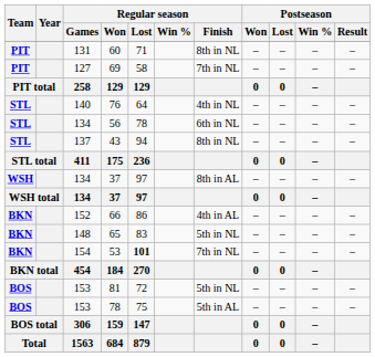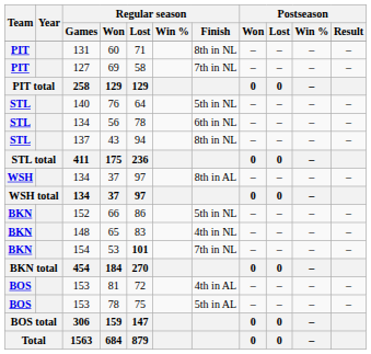 <table class="wikitable" style="font-size: 95%; text-align:center;">
 <tr>
 <th rowspan="2">Team</th>
 <th rowspan="2">Year</th>
 <th colspan="5">Regular season</th>
 <th colspan="4">Postseason</th>
 </tr>
 <tr>
 <th>Games</th>
 <th>Won</th>
 <th>Lost</th>
 <th>Win %</th>
 <th>Finish</th>
 <th>Won</th>
 <th>Lost</th>
 <th>Win %</th>
 <th>Result</th>
 </tr>
 <tr>
 </tr>
 <tr>
 <th><a href='#'>PIT</a></th>
 <th></th>
 <td>131</td>
 <td>60</td>
 <td>71</td>
 <td></td>
 <td>8th in NL</td>
 <td>–</td>
 <td>–</td>
 <td>–</td>
 <td>–</td>
 </tr>
 <tr>
 <th><a href='#'>PIT</a></th>
 <th></th>
 <td>127</td>
 <td>69</td>
 <td>58</td>
 <td></td>
 <td>7th in NL</td>
 <td>–</td>
 <td>–</td>
 <td>–</td>
 <td>–</td>
 </tr>
 <tr>
 <th colspan="2">PIT total</th>
 <th>258</th>
 <th>129</th>
 <th>129</th>
 <th></th>
 <th></th>
 <th>0</th>
 <th>0</th>
 <th>–</th>
 <th></th>
 </tr>
 <tr>
 <th><a href='#'>STL</a></th>
 <th></th>
 <td>140</td>
 <td>76</td>
 <td>64</td>
 <td></td>
-<td>4th in NL</td>
+<td>5th in NL</td>
 <td>–</td>
 <td>–</td>
 <td>–</td>
 <td>–</td>
 </tr>
 <tr>
 <th><a href='#'>STL</a></th>
 <th></th>
 <td>134</td>
 <td>56</td>
 <td>78</td>
 <td></td>
 <td>6th in NL</td>
 <td>–</td>
 <td>–</td>
 <td>–</td>
 <td>–</td>
 </tr>
 <tr>
 <th><a href='#'>STL</a></th>
 <th></th>
 <td>137</td>
 <td>43</td>
 <td>94</td>
 <td></td>
 <td>8th in NL</td>
 <td>–</td>
 <td>–</td>
 <td>–</td>
 <td>–</td>
 </tr>
 <tr>
 <th colspan="2">STL total</th>
 <th>411</th>
 <th>175</th>
 <th>236</th>
 <th></th>
 <th></th>
 <th>0</th>
 <th>0</th>
 <th>–</th>
 <th></th>
 </tr>
 <tr>
 <th><a href='#'>WSH</a></th>
 <th></th>
 <td>134</td>
 <td>37</td>
 <td>97</td>
 <td></td>
 <td>8th in AL</td>
 <td>–</td>
 <td>–</td>
 <td>–</td>
 <td>–</td>
 </tr>
 <tr>
 <th colspan="2">WSH total</th>
 <th>134</th>
 <th>37</th>
 <th>97</th>
 <th></th>
 <th></th>
 <th>0</th>
 <th>0</th>
 <th>–</th>
 <th></th>
 </tr>
 <tr>
 <th><a href='#'>BKN</a></th>
 <th></th>
 <td>152</td>
 <td>66</td>
 <td>86</td>
 <td></td>
-<td>4th in AL</td>
+<td>5th in NL</td>
 <td>–</td>
 <td>–</td>
 <td>–</td>
 <td>–</td>
 </tr>
 <tr>
 <th><a href='#'>BKN</a></th>
 <th></th>
 <td>148</td>
 <td>65</td>
 <td>83</td>
 <td></td>
-<td>5th in NL</td>
+<td>4th in NL</td>
 <td>–</td>
 <td>–</td>
 <td>–</td>
 <td>–</td>
 </tr>
 <tr>
 <th><a href='#'>BKN</a></th>
 <th></th>
 <td>154</td>
 <td>53</td>
 <td><strong>101</strong></td>
 <td></td>
 <td>7th in NL</td>
 <td>–</td>
 <td>–</td>
 <td>–</td>
 <td>–</td>
 </tr>
 <tr>
 <th colspan="2">BKN total</th>
 <th>454</th>
 <th>184</th>
 <th>270</th>
 <th></th>
 <th></th>
 <th>0</th>
 <th>0</th>
 <th>–</th>
 <th></th>
 </tr>
 <tr>
 <th><a href='#'>BOS</a></th>
 <th></th>
 <td>153</td>
 <td>81</td>
 <td>72</td>
 <td></td>
-<td>5th in NL</td>
+<td>4th in AL</td>
 <td>–</td>
 <td>–</td>
 <td>–</td>
 <td>–</td>
 </tr>
 <tr>
 <th><a href='#'>BOS</a></th>
 <th></th>
 <td>153</td>
 <td>78</td>
 <td>75</td>
 <td></td>
 <td>5th in AL</td>
 <td>–</td>
 <td>–</td>
 <td>–</td>
 <td>–</td>
 </tr>
 <tr>
 <th colspan="2">BOS total</th>
 <th>306</th>
 <th>159</th>
 <th>147</th>
 <th></th>
 <th></th>
 <th>0</th>
 <th>0</th>
 <th>–</th>
 <th></th>
 </tr>
 <tr>
 <th colspan="2">Total</th>
 <th>1563</th>
 <th>684</th>
 <th>879</th>
 <th></th>
 <th></th>
 <th>0</th>
 <th>0</th>
 <th>–</th>
 <th></th>
 </tr>
 </table>
